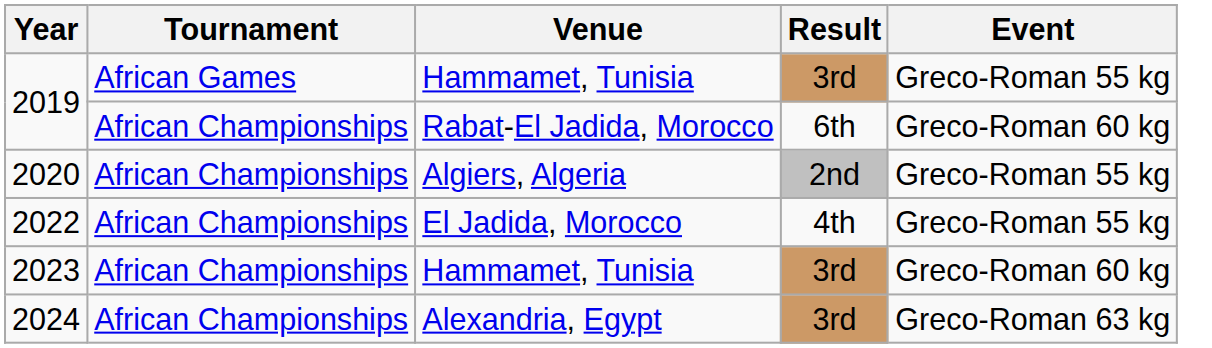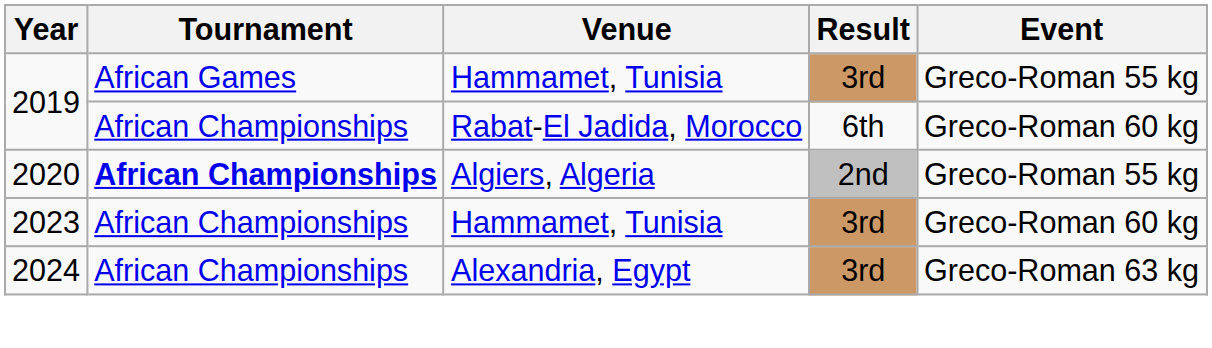 <table class="wikitable" style="font-size:95%;">
 <tr>
 <th>Year</th>
 <th>Tournament</th>
 <th>Venue</th>
 <th>Result</th>
 <th>Event</th>
 </tr>
 <tr>
 <td rowspan=2>2019</td>
 <td><a href='#'>African Games</a></td>
 <td><a href='#'>Hammamet</a>, <a href='#'>Tunisia</a></td>
 <td align="center" bgcolor=cc9966>3rd</td>
 <td>Greco-Roman 55 kg</td>
 </tr>
 <tr>
 <td><a href='#'>African Championships</a></td>
 <td><a href='#'>Rabat</a>-<a href='#'>El Jadida</a>, <a href='#'>Morocco</a></td>
 <td align="center">6th</td>
 <td>Greco-Roman 60 kg</td>
 </tr>
 <tr>
 <td>2020</td>
-<td><a href='#'>African Championships</a></td>
+<td><strong><a href='#'>African Championships</a></strong></td>
 <td><a href='#'>Algiers</a>, <a href='#'>Algeria</a></td>
 <td align="center" bgcolor=silver>2nd</td>
-<td>Greco-Roman 55 kg</td>
-</tr>
-<tr>
-<td>2022</td>
-<td><a href='#'>African Championships</a></td>
-<td><a href='#'>El Jadida</a>, <a href='#'>Morocco</a></td>
-<td align="center">4th</td>
 <td>Greco-Roman 55 kg</td>
 </tr>
 <tr>
 <td>2023</td>
 <td><a href='#'>African Championships</a></td>
 <td><a href='#'>Hammamet</a>, <a href='#'>Tunisia</a></td>
 <td align="center" bgcolor="cc9966">3rd</td>
 <td>Greco-Roman 60 kg</td>
 </tr>
 <tr>
 <td>2024</td>
 <td><a href='#'>African Championships</a></td>
 <td><a href='#'>Alexandria</a>, <a href='#'>Egypt</a></td>
 <td align="center" bgcolor="cc9966">3rd</td>
 <td>Greco-Roman 63 kg</td>
 </tr>
 </table>
